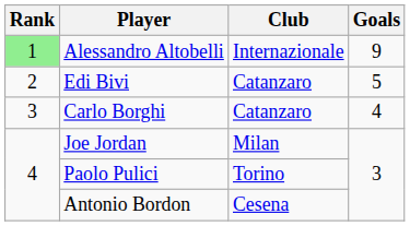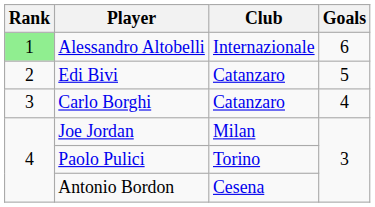 <table class="wikitable sortable" style="text-align:center">
 <tr>
 <th>Rank</th>
 <th>Player</th>
 <th>Club</th>
 <th>Goals</th>
 </tr>
 <tr>
 <td style="background: lightgreen;">1</td>
 <td align="left"><strong></strong> <a href='#'>Alessandro Altobelli</a></td>
 <td align="left"><a href='#'>Internazionale</a></td>
-<td>9</td>
+<td>6</td>
 </tr>
 <tr>
 <td>2</td>
 <td align="left"><strong></strong> <a href='#'>Edi Bivi</a></td>
 <td align="left"><a href='#'>Catanzaro</a></td>
 <td>5</td>
 </tr>
 <tr>
 <td>3</td>
 <td align="left"><strong></strong> <a href='#'>Carlo Borghi</a></td>
 <td align="left"><a href='#'>Catanzaro</a></td>
 <td>4</td>
 </tr>
 <tr>
 <td rowspan="3">4</td>
 <td align="left"><strong></strong> <a href='#'>Joe Jordan</a></td>
 <td align="left"><a href='#'>Milan</a></td>
 <td rowspan="3">3</td>
 </tr>
 <tr>
 <td align="left"><strong></strong> <a href='#'>Paolo Pulici</a></td>
 <td align="left"><a href='#'>Torino</a></td>
 </tr>
 <tr>
 <td align="left"><strong></strong> Antonio Bordon</td>
 <td align="left"><a href='#'>Cesena</a></td>
 </tr>
 </table>
